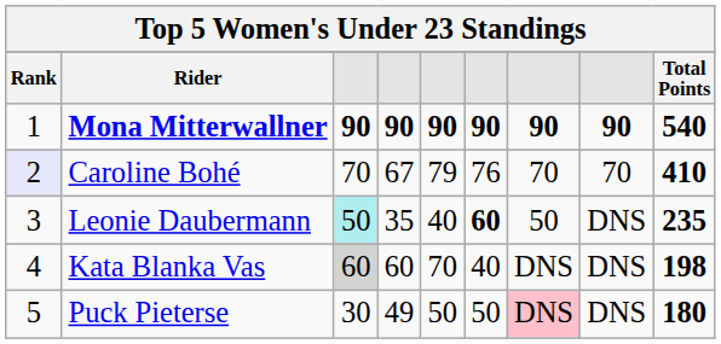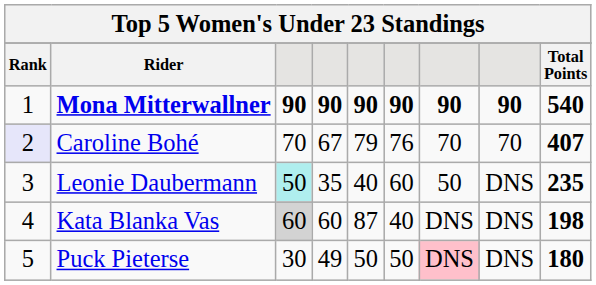 <table class="wikitable sortable">
 <tr>
 <th colspan=27 align="center"><strong>Top 5 Women's Under 23 Standings</strong></th>
 </tr>
 <tr>
 </tr>
 <tr style="font-size:8pt;font-weight:bold">
 <th align="center">Rank</th>
 <th align="center">Rider</th>
 <th class=unsortable style="background:#E5E4E2;"><small></small></th>
 <th class=unsortable style="background:#E5E4E2;"><small></small></th>
 <th class=unsortable style="background:#E5E4E2;"><small></small></th>
 <th class=unsortable style="background:#E5E4E2;"><small></small></th>
 <th class=unsortable style="background:#E5E4E2;"><small></small></th>
 <th class=unsortable style="background:#E5E4E2;"><small></small></th>
 <th align="center">Total<br>Points</th>
 </tr>
 <tr>
 <td align=center>1</td>
 <td> <strong><a href='#'>Mona Mitterwallner</a></strong></td>
 <td align=center><strong>90</strong></td>
 <td align=center><strong>90</strong></td>
 <td align=center><strong>90</strong></td>
 <td align=center><strong>90</strong></td>
 <td align=center><strong>90</strong></td>
 <td align=center><strong>90</strong></td>
 <td align=center><strong>540</strong></td>
 </tr>
 <tr>
 <td align=center style="background: lavender;">2</td>
 <td> <a href='#'>Caroline Bohé</a></td>
 <td align=center>70</td>
 <td align=center>67</td>
 <td align=center>79</td>
 <td align=center>76</td>
 <td align=center>70</td>
 <td align=center>70</td>
-<td align=center><strong>410</strong></td>
+<td align=center><strong>407</strong></td>
 </tr>
 <tr>
 <td align=center>3</td>
 <td> <a href='#'>Leonie Daubermann</a></td>
 <td align=center style="background: paleturquoise;">50</td>
 <td align=center>35</td>
 <td align=center>40</td>
-<td align=center><strong>60</strong></td>
+<td align=center>60</td>
 <td align=center>50</td>
 <td align=center>DNS</td>
 <td align=center><strong>235</strong></td>
 </tr>
 <tr>
 <td align=center>4</td>
 <td> <a href='#'>Kata Blanka Vas</a></td>
 <td align=center style="background: lightgrey;">60</td>
 <td align=center>60</td>
-<td align=center>70</td>
+<td align=center>87</td>
 <td align=center>40</td>
 <td align=center>DNS</td>
 <td align=center>DNS</td>
 <td align=center><strong>198</strong></td>
 </tr>
 <tr>
 <td align=center>5</td>
 <td> <a href='#'>Puck Pieterse</a></td>
 <td align=center>30</td>
 <td align=center>49</td>
 <td align=center>50</td>
 <td align=center>50</td>
 <td align=center style="background: pink;">DNS</td>
 <td align=center>DNS</td>
 <td align=center><strong>180</strong><br></td>
 </tr>
 </table>
